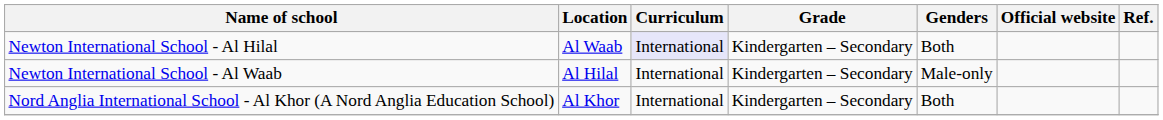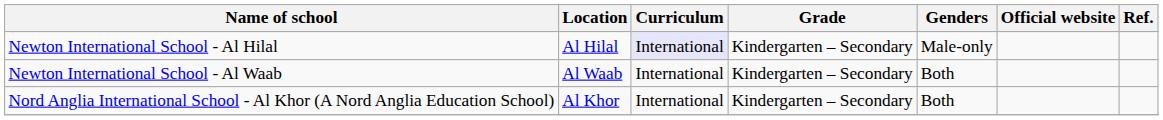 <table class="wikitable">
 <tr>
 <th>Name of school</th>
 <th>Location</th>
 <th>Curriculum</th>
 <th>Grade</th>
 <th>Genders</th>
 <th>Official website</th>
 <th>Ref.</th>
 </tr>
 <tr>
 <td><a href='#'>Newton International School</a> - Al Hilal</td>
-<td><a href='#'>Al Waab</a></td>
+<td><a href='#'>Al Hilal</a></td>
 <td style="background: lavender;">International</td>
 <td>Kindergarten – Secondary</td>
-<td>Both</td>
+<td>Male-only</td>
 <td></td>
 <td></td>
 </tr>
 <tr>
 <td><a href='#'>Newton International School</a> - Al Waab</td>
-<td><a href='#'>Al Hilal</a></td>
+<td><a href='#'>Al Waab</a></td>
 <td>International</td>
 <td>Kindergarten – Secondary</td>
-<td>Male-only</td>
+<td>Both</td>
 <td></td>
 <td></td>
 </tr>
 <tr>
 <td><a href='#'>Nord Anglia International School</a> - Al Khor (A Nord Anglia Education School)</td>
 <td><a href='#'>Al Khor</a></td>
 <td>International</td>
 <td>Kindergarten – Secondary</td>
 <td>Both</td>
 <td></td>
 <td></td>
 </tr>
 <tr>
 </tr>
 </table>
